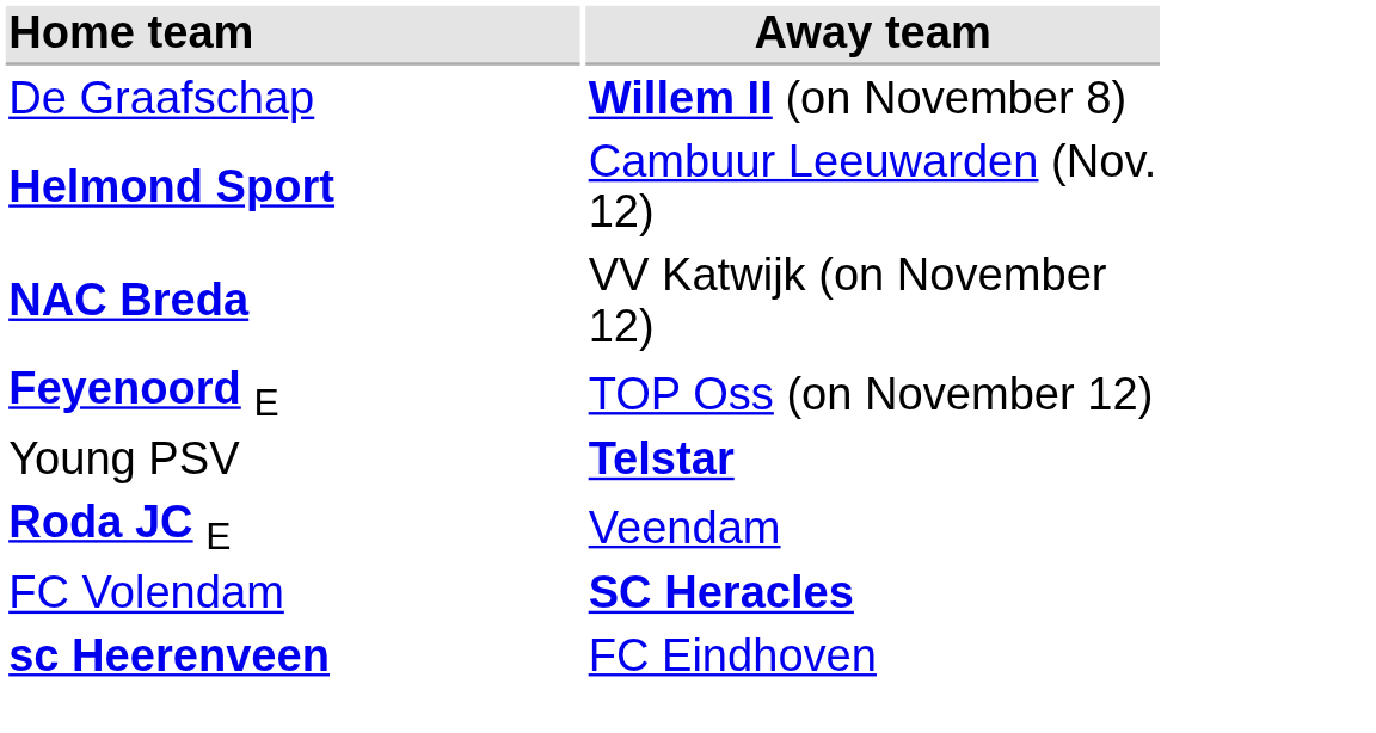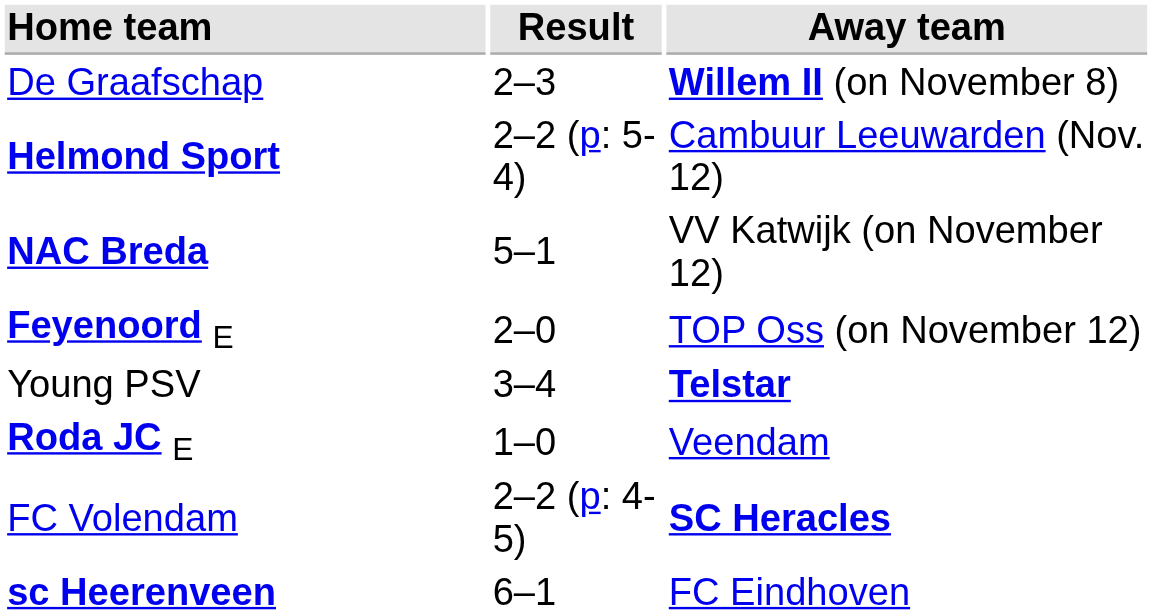 <table>
 <tr bgcolor="#E4E4E4">
 <th style="border-bottom:1px solid #AAAAAA" width="200" align="left">Home team</th>
+<th style="border-bottom:1px solid #AAAAAA" width="70" align="center">Result</th>
 <th style="border-bottom:1px solid #AAAAAA" width="200">Away team</th>
 </tr>
 <tr>
 <td><a href='#'>De Graafschap</a></td>
+<td>2–3</td>
 <td><strong><a href='#'>Willem II</a></strong> (on November 8)</td>
 </tr>
 <tr>
 <td><strong><a href='#'>Helmond Sport</a></strong></td>
+<td>2–2 (<a href='#'>p</a>: 5-4)</td>
 <td><a href='#'>Cambuur Leeuwarden</a> (Nov. 12)</td>
 </tr>
 <tr>
 <td><strong><a href='#'>NAC Breda</a></strong></td>
+<td>5–1</td>
 <td>VV Katwijk (on November 12)</td>
 </tr>
 <tr>
 <td><strong><a href='#'>Feyenoord</a></strong> <sub>E</sub></td>
+<td>2–0</td>
 <td><a href='#'>TOP Oss</a> (on November 12)</td>
 </tr>
 <tr>
 <td>Young PSV</td>
+<td>3–4</td>
 <td><strong><a href='#'>Telstar</a></strong></td>
 </tr>
 <tr>
 <td><strong><a href='#'>Roda JC</a></strong> <sub>E</sub></td>
+<td>1–0</td>
 <td><a href='#'>Veendam</a></td>
 </tr>
 <tr>
 <td><a href='#'>FC Volendam</a></td>
+<td>2–2 (<a href='#'>p</a>: 4-5)</td>
 <td><strong><a href='#'>SC Heracles</a></strong></td>
 </tr>
 <tr>
 <td><strong><a href='#'>sc Heerenveen</a></strong></td>
+<td>6–1</td>
 <td><a href='#'>FC Eindhoven</a></td>
 </tr>
 </table>
